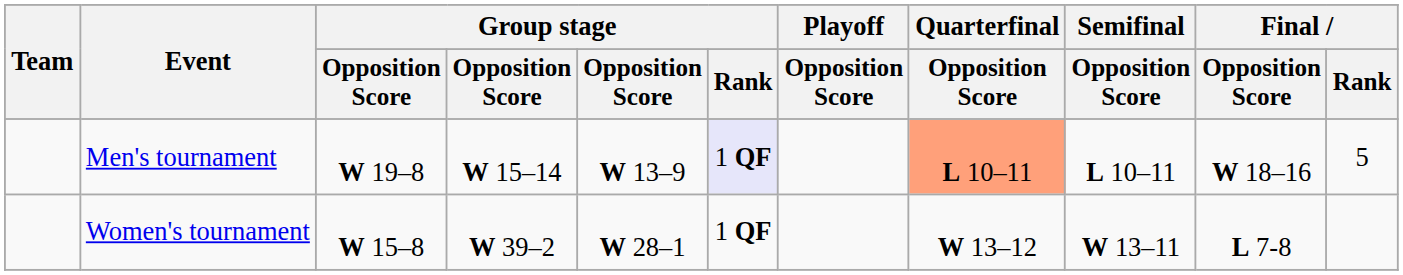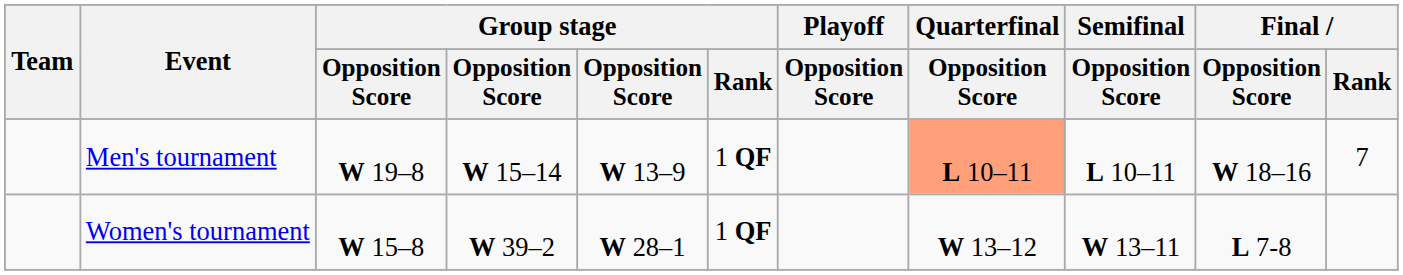 <table class="wikitable" style="text-align:center; font-size:90%;">
 <tr>
 <th rowspan=2>Team</th>
 <th rowspan=2>Event</th>
 <th colspan=4>Group stage</th>
 <th>Playoff</th>
 <th>Quarterfinal</th>
 <th>Semifinal</th>
 <th colspan=2>Final / </th>
 </tr>
 <tr style=font-size:95%>
 <th>Opposition<br>Score</th>
 <th>Opposition<br>Score</th>
 <th>Opposition<br>Score</th>
 <th>Rank</th>
 <th>Opposition<br>Score</th>
 <th>Opposition<br>Score</th>
 <th>Opposition<br>Score</th>
 <th>Opposition<br>Score</th>
 <th>Rank</th>
 </tr>
 <tr>
 <td align=left></td>
 <td align=left><a href='#'>Men's tournament</a></td>
 <td><br><strong>W</strong> 19–8</td>
 <td><br><strong>W</strong> 15–14</td>
 <td><br><strong>W</strong> 13–9</td>
-<td style="background: lavender;">1 <strong>QF</strong></td>
+<td>1 <strong>QF</strong></td>
 <td></td>
 <td style="background: lightsalmon;"><br><strong>L</strong> 10–11</td>
 <td><br><strong>L</strong> 10–11</td>
 <td><br><strong>W</strong> 18–16</td>
-<td>5</td>
+<td>7</td>
 </tr>
 <tr>
 <td align=left><strong></strong></td>
 <td align=left><a href='#'>Women's tournament</a></td>
 <td><br><strong>W</strong> 15–8</td>
 <td><br><strong>W</strong> 39–2</td>
 <td><br><strong>W</strong> 28–1</td>
 <td>1 <strong>QF</strong></td>
 <td></td>
 <td><br><strong>W</strong> 13–12</td>
 <td><br><strong>W</strong> 13–11</td>
 <td><br><strong>L</strong> 7-8</td>
 <td></td>
 </tr>
 </table>
